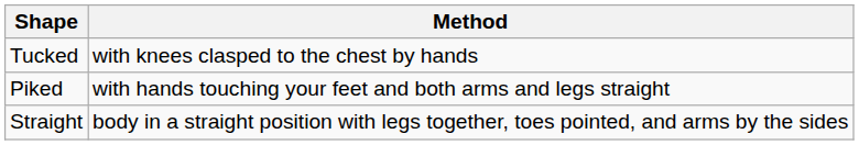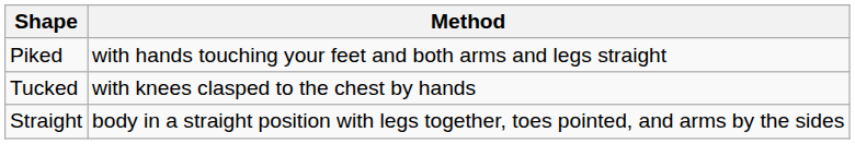 <table class="wikitable">
 <tr>
 <th>Shape</th>
 <th>Method</th>
 </tr>
 <tr>
+<td>Piked</td>
+<td>with hands touching your feet and both arms and legs straight</td>
+</tr>
+<tr>
 <td>Tucked</td>
 <td>with knees clasped to the chest by hands</td>
-</tr>
-<tr>
-<td>Piked</td>
-<td>with hands touching your feet and both arms and legs straight</td>
 </tr>
 <tr>
 <td>Straight</td>
 <td>body in a straight position with legs together, toes pointed, and arms by the sides</td>
 </tr>
 </table>
